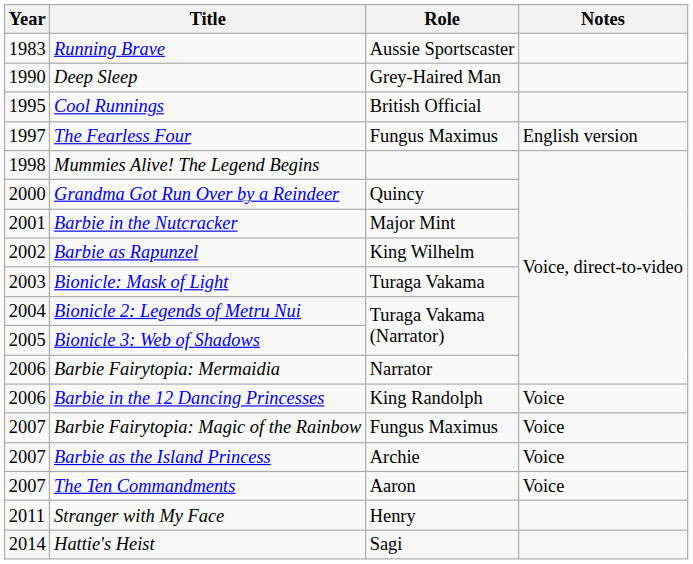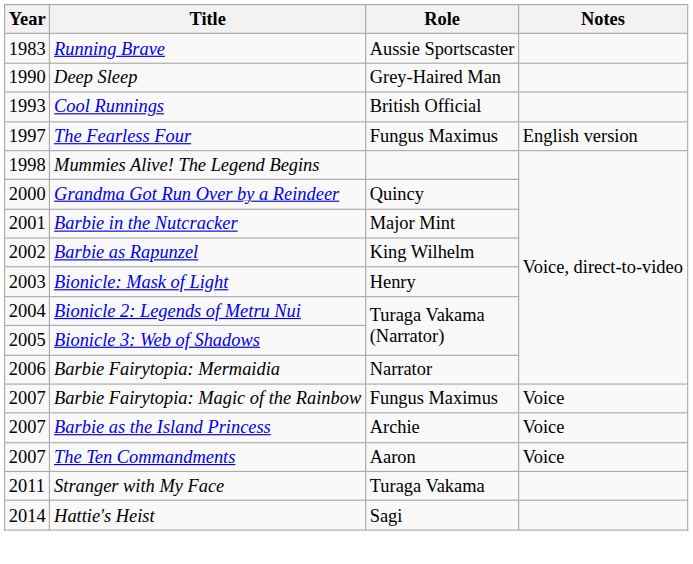 <table class="wikitable">
 <tr>
 <th>Year</th>
 <th>Title</th>
 <th>Role</th>
 <th>Notes</th>
 </tr>
 <tr>
 <td>1983</td>
 <td><em><a href='#'>Running Brave</a></em></td>
 <td>Aussie Sportscaster</td>
 <td></td>
 </tr>
 <tr>
 <td>1990</td>
 <td><em>Deep Sleep</em></td>
 <td>Grey-Haired Man</td>
 <td></td>
 </tr>
 <tr>
-<td>1995</td>
+<td>1993</td>
 <td><em><a href='#'>Cool Runnings</a></em></td>
 <td>British Official</td>
 <td></td>
 </tr>
 <tr>
 <td>1997</td>
 <td><em><a href='#'>The Fearless Four</a></em></td>
 <td>Fungus Maximus</td>
 <td>English version</td>
 </tr>
 <tr>
 <td>1998</td>
 <td><em>Mummies Alive! The Legend Begins</em></td>
 <td></td>
 <td rowspan="8">Voice, direct-to-video</td>
 </tr>
 <tr>
 <td>2000</td>
 <td><em><a href='#'>Grandma Got Run Over by a Reindeer</a></em></td>
 <td>Quincy</td>
 </tr>
 <tr>
 <td>2001</td>
 <td><em><a href='#'>Barbie in the Nutcracker</a></em></td>
 <td>Major Mint</td>
 </tr>
 <tr>
 <td>2002</td>
 <td><em><a href='#'>Barbie as Rapunzel</a></em></td>
 <td>King Wilhelm</td>
 </tr>
 <tr>
 <td>2003</td>
 <td><em><a href='#'>Bionicle: Mask of Light</a></em></td>
-<td>Turaga Vakama</td>
+<td>Henry</td>
 </tr>
 <tr>
 <td>2004</td>
 <td><em><a href='#'>Bionicle 2: Legends of Metru Nui</a></em></td>
 <td rowspan="2">Turaga Vakama<br>(Narrator)</td>
 </tr>
 <tr>
 <td>2005</td>
 <td><em><a href='#'>Bionicle 3: Web of Shadows</a></em></td>
 </tr>
 <tr>
 <td>2006</td>
 <td><em>Barbie Fairytopia: Mermaidia</em></td>
 <td>Narrator</td>
-</tr>
-<tr>
-<td>2006</td>
-<td><em><a href='#'>Barbie in the 12 Dancing Princesses</a></em></td>
-<td>King Randolph</td>
-<td>Voice</td>
 </tr>
 <tr>
 <td>2007</td>
 <td><em>Barbie Fairytopia: Magic of the Rainbow</em></td>
 <td>Fungus Maximus</td>
 <td>Voice</td>
 </tr>
 <tr>
 <td>2007</td>
 <td><em><a href='#'>Barbie as the Island Princess</a></em></td>
 <td>Archie</td>
 <td>Voice</td>
 </tr>
 <tr>
 <td>2007</td>
 <td><em><a href='#'>The Ten Commandments</a></em></td>
 <td>Aaron</td>
 <td>Voice</td>
 </tr>
 <tr>
 <td>2011</td>
 <td><em>Stranger with My Face</em></td>
-<td>Henry</td>
+<td>Turaga Vakama</td>
 <td></td>
 </tr>
 <tr>
 <td>2014</td>
 <td><em>Hattie's Heist</em></td>
 <td>Sagi</td>
 <td></td>
 </tr>
 </table>
